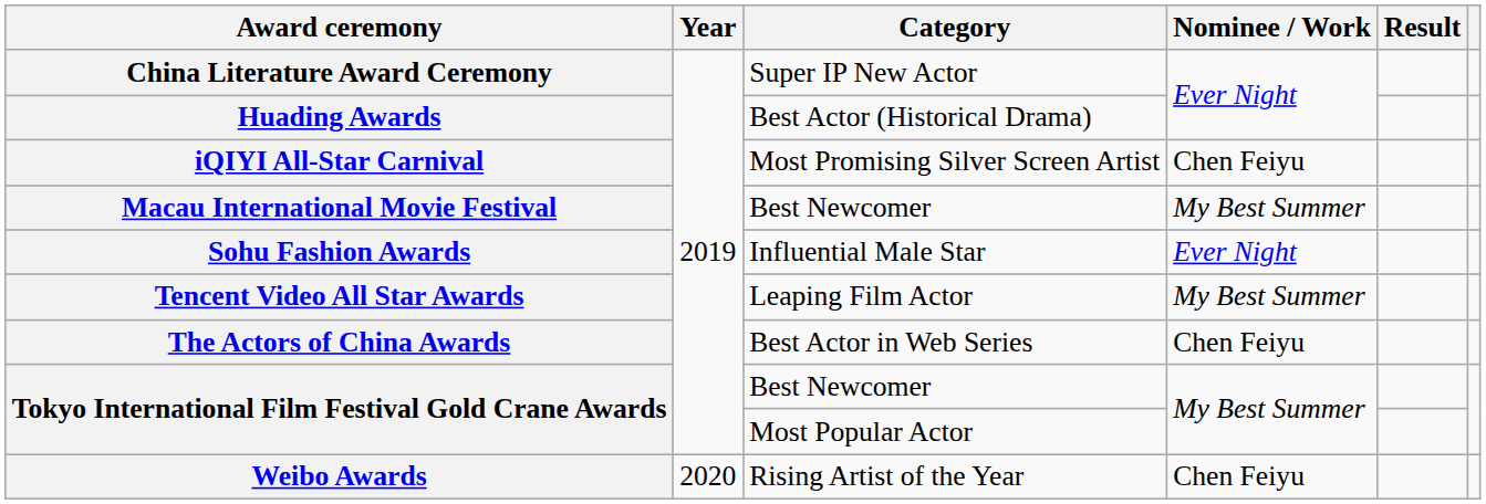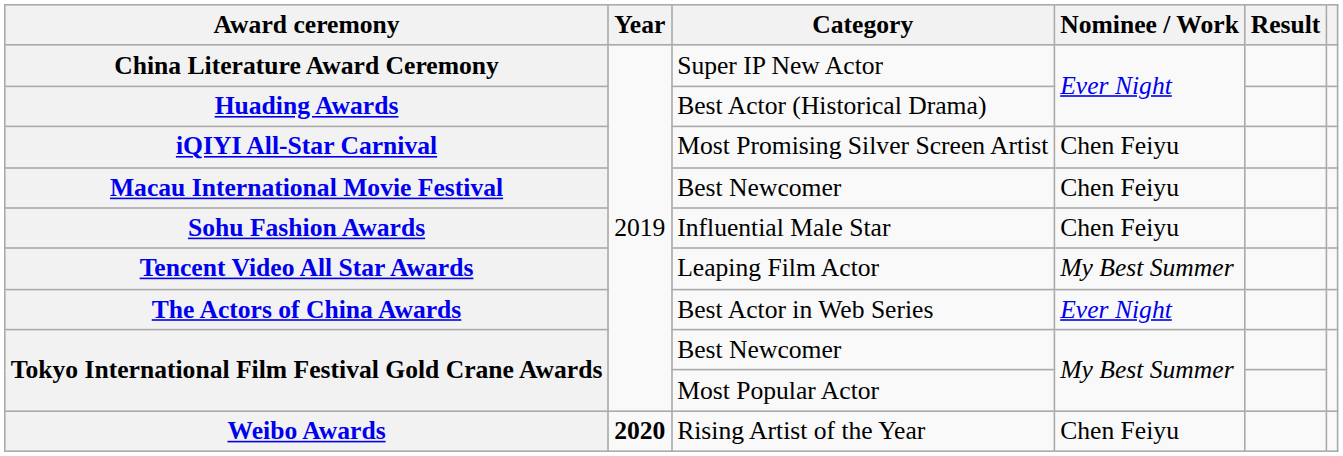 <table class="wikitable plainrowheaders sortable">
 <tr>
 <th scope="col">Award ceremony</th>
 <th scope="col">Year</th>
 <th scope="col">Category</th>
 <th scope="col">Nominee / Work</th>
 <th scope="col">Result</th>
 <th scope="col" class="unsortable"></th>
 </tr>
 <tr>
 <th scope="row">China Literature Award Ceremony</th>
 <td rowspan="9">2019</td>
 <td>Super IP New Actor</td>
 <td rowspan="2"><em><a href='#'>Ever Night</a></em></td>
 <td></td>
 <td></td>
 </tr>
 <tr>
 <th scope="row"><a href='#'>Huading Awards</a></th>
 <td>Best Actor (Historical Drama)</td>
 <td></td>
 <td></td>
 </tr>
 <tr>
 <th scope="row"><a href='#'> iQIYI All-Star Carnival</a></th>
 <td>Most Promising Silver Screen Artist</td>
 <td>Chen Feiyu</td>
 <td></td>
 <td></td>
 </tr>
 <tr>
 <th scope="row"><a href='#'>Macau International Movie Festival</a></th>
 <td>Best Newcomer</td>
-<td><em>My Best Summer</em></td>
+<td>Chen Feiyu</td>
 <td></td>
 <td></td>
 </tr>
 <tr>
 <th scope="row"><a href='#'> Sohu Fashion Awards</a></th>
 <td>Influential Male Star</td>
-<td><em><a href='#'>Ever Night</a></em></td>
+<td>Chen Feiyu</td>
 <td></td>
 <td></td>
 </tr>
 <tr>
 <th scope="row"><a href='#'>Tencent Video All Star Awards</a></th>
 <td>Leaping Film Actor</td>
 <td><em>My Best Summer</em></td>
 <td></td>
 <td></td>
 </tr>
 <tr>
 <th scope="row"><a href='#'>The Actors of China Awards</a></th>
 <td>Best Actor in Web Series</td>
-<td>Chen Feiyu</td>
+<td><em><a href='#'>Ever Night</a></em></td>
 <td></td>
 <td></td>
 </tr>
 <tr>
 <th scope="row" rowspan="2">Tokyo International Film Festival Gold Crane Awards</th>
 <td>Best Newcomer</td>
 <td rowspan="2"><em>My Best Summer</em></td>
 <td></td>
 <td rowspan="2"></td>
 </tr>
 <tr>
 <td>Most Popular Actor</td>
 <td></td>
 </tr>
 <tr>
 <th scope="row"><a href='#'>Weibo Awards</a></th>
-<td>2020</td>
+<td><strong>2020</strong></td>
 <td>Rising Artist of the Year</td>
 <td>Chen Feiyu</td>
 <td></td>
 <td></td>
 </tr>
 </table>
